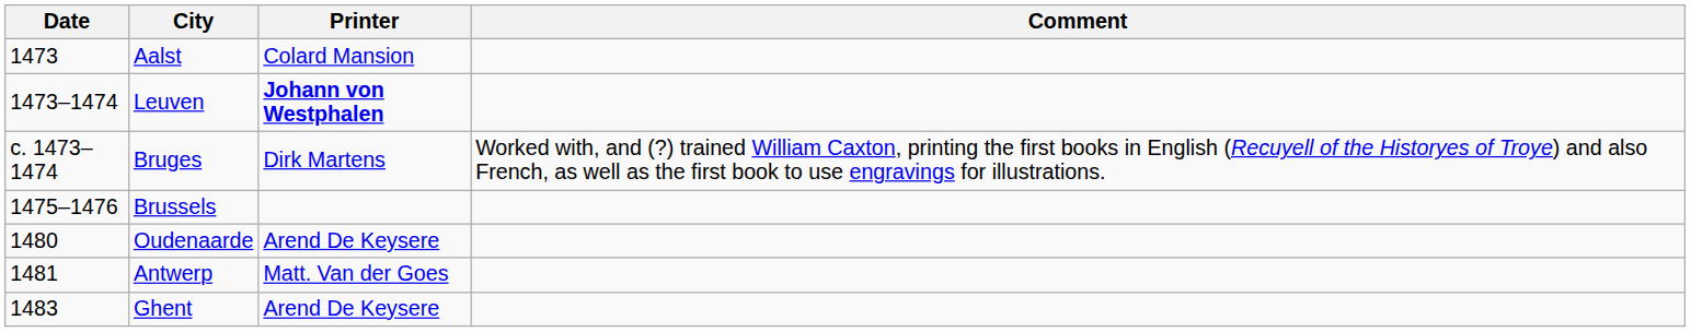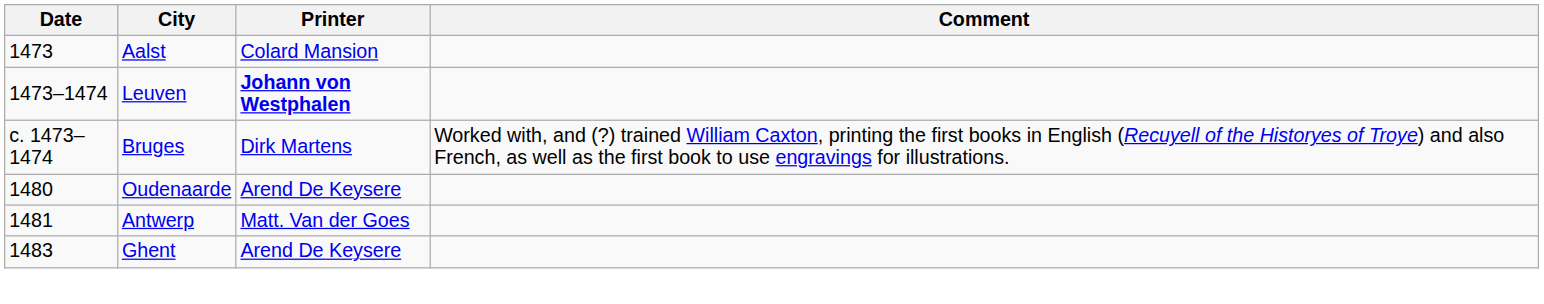 <table class="wikitable">
 <tr>
 <th>Date</th>
 <th>City</th>
 <th>Printer </th>
 <th>Comment</th>
 </tr>
 <tr>
 <td>1473</td>
 <td><a href='#'>Aalst</a></td>
 <td><a href='#'>Colard Mansion</a></td>
 </tr>
 <tr>
 <td>1473–1474</td>
 <td><a href='#'>Leuven</a></td>
 <td><strong><a href='#'>Johann von Westphalen</a></strong></td>
 <td></td>
 </tr>
 <tr>
 <td>c. 1473–1474</td>
 <td><a href='#'>Bruges</a></td>
 <td><a href='#'>Dirk Martens</a></td>
 <td>Worked with, and (?) trained <a href='#'>William Caxton</a>, printing the first books in English (<em><a href='#'>Recuyell of the Historyes of Troye</a></em>) and also French, as well as the first book to use <a href='#'>engravings</a> for illustrations.</td>
 </tr>
 <tr>
-<td>1475–1476</td>
-<td><a href='#'>Brussels</a></td>
-<td></td>
-<td></td>
-</tr>
-<tr>
 <td>1480</td>
 <td><a href='#'>Oudenaarde</a></td>
 <td><a href='#'>Arend De Keysere</a></td>
 <td></td>
 </tr>
 <tr>
 <td>1481</td>
 <td><a href='#'>Antwerp</a></td>
 <td><a href='#'>Matt. Van der Goes</a></td>
 <td></td>
 </tr>
 <tr>
 <td>1483</td>
 <td><a href='#'>Ghent</a></td>
 <td><a href='#'>Arend De Keysere</a></td>
 <td></td>
 </tr>
 </table>
